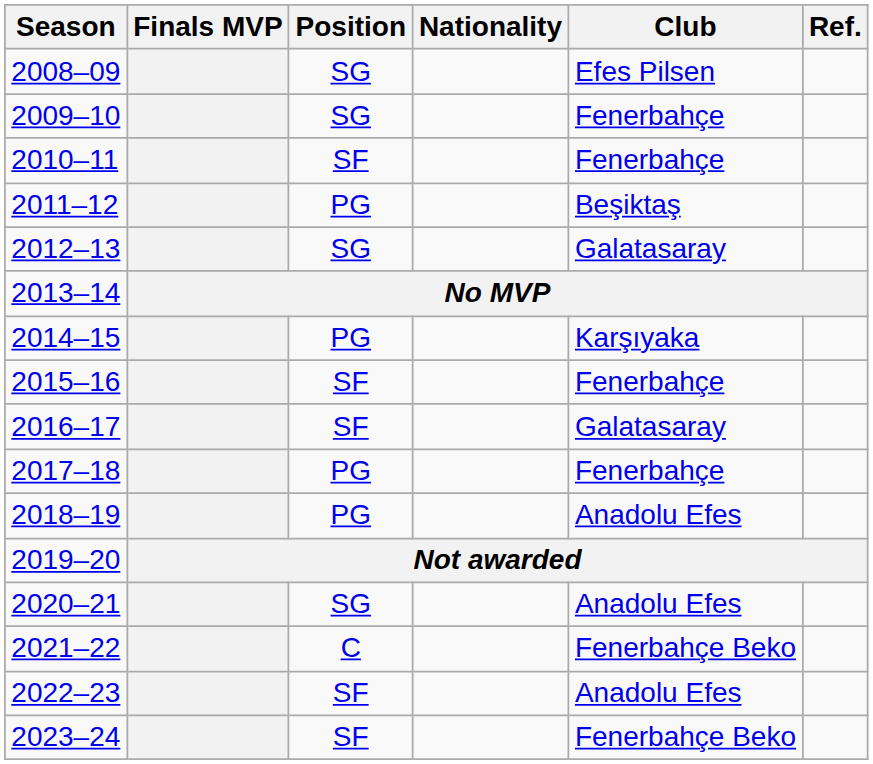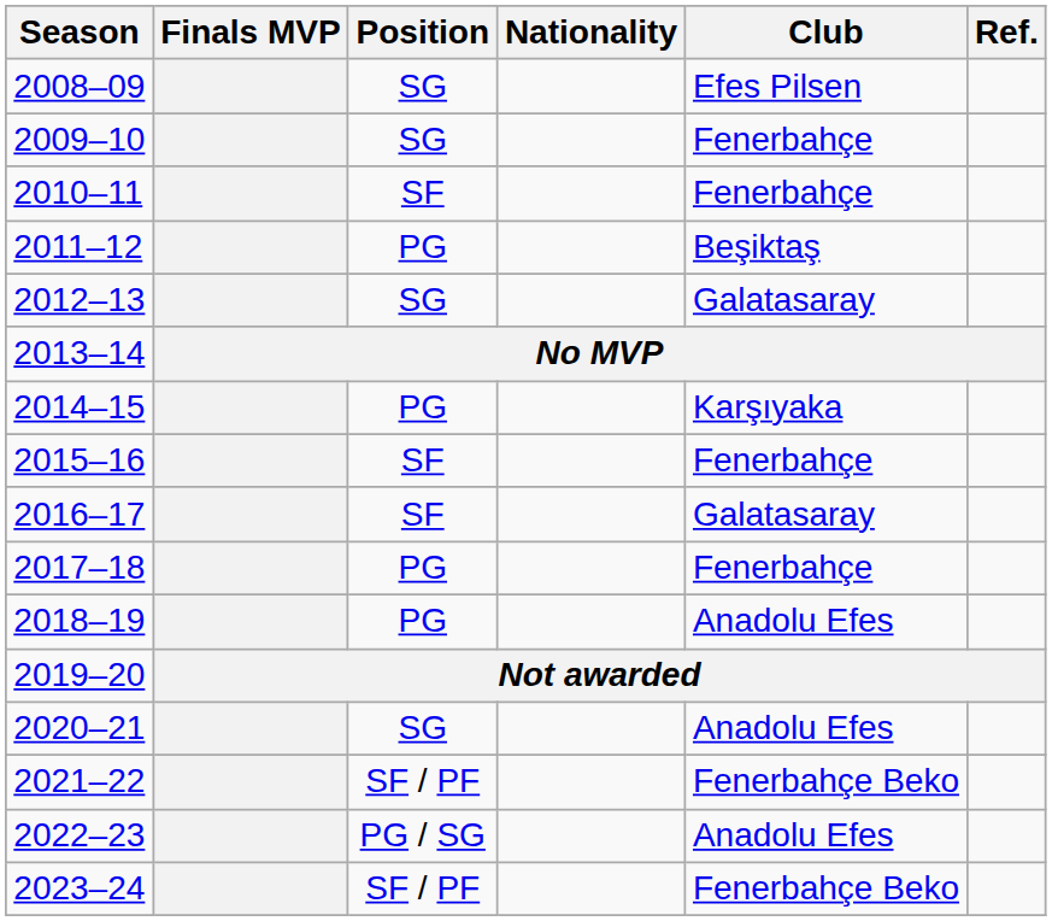 <table class="wikitable sortable plainrowheaders">
 <tr>
 <th scope="col">Season</th>
 <th scope="col">Finals MVP</th>
 <th scope="col">Position</th>
 <th scope="col">Nationality</th>
 <th scope="col">Club</th>
 <th scope="col">Ref.</th>
 </tr>
 <tr>
 <td><a href='#'>2008–09</a></td>
 <th scope="row"></th>
 <td style="text-align:center;"><a href='#'>SG</a></td>
 <td></td>
 <td><a href='#'>Efes Pilsen</a></td>
 <td></td>
 </tr>
 <tr>
 <td><a href='#'>2009–10</a></td>
 <th scope="row"></th>
 <td style="text-align:center;"><a href='#'>SG</a></td>
 <td></td>
 <td><a href='#'>Fenerbahçe</a></td>
 <td></td>
 </tr>
 <tr>
 <td><a href='#'>2010–11</a></td>
 <th scope="row"></th>
 <td style="text-align:center;"><a href='#'>SF</a></td>
 <td></td>
 <td><a href='#'>Fenerbahçe</a></td>
 <td></td>
 </tr>
 <tr>
 <td><a href='#'>2011–12</a></td>
 <th scope="row"></th>
 <td style="text-align:center;"><a href='#'>PG</a></td>
 <td></td>
 <td><a href='#'>Beşiktaş</a></td>
 <td></td>
 </tr>
 <tr>
 <td><a href='#'>2012–13</a></td>
 <th scope="row"></th>
 <td style="text-align:center;"><a href='#'>SG</a></td>
 <td></td>
 <td><a href='#'>Galatasaray</a></td>
 <td></td>
 </tr>
 <tr>
 <td><a href='#'>2013–14</a></td>
 <th scope="row" colspan="5" style="text-align:center;"><em>No MVP</em> </th>
 </tr>
 <tr>
 <td><a href='#'>2014–15</a></td>
 <th scope="row"></th>
 <td style="text-align:center;"><a href='#'>PG</a></td>
 <td></td>
 <td><a href='#'>Karşıyaka</a></td>
 <td></td>
 </tr>
 <tr>
 <td><a href='#'>2015–16</a></td>
 <th scope="row"></th>
 <td style="text-align:center;"><a href='#'>SF</a></td>
 <td></td>
 <td><a href='#'>Fenerbahçe</a></td>
 <td></td>
 </tr>
 <tr>
 <td><a href='#'>2016–17</a></td>
 <th scope="row"></th>
 <td style="text-align:center;"><a href='#'>SF</a></td>
 <td></td>
 <td><a href='#'>Galatasaray</a></td>
 <td></td>
 </tr>
 <tr>
 <td><a href='#'>2017–18</a></td>
 <th scope="row"></th>
 <td style="text-align:center;"><a href='#'>PG</a></td>
 <td></td>
 <td><a href='#'>Fenerbahçe</a></td>
 <td style="text-align:center;"></td>
 </tr>
 <tr>
 <td><a href='#'>2018–19</a></td>
 <th scope="row"></th>
 <td style="text-align:center;"><a href='#'>PG</a></td>
 <td></td>
 <td><a href='#'>Anadolu Efes</a></td>
 <td style="text-align:center;"></td>
 </tr>
 <tr>
 <td><a href='#'>2019–20</a></td>
 <th scope="row" colspan="5" style="text-align:center;"><em>Not awarded</em> </th>
 </tr>
 <tr>
 <td><a href='#'>2020–21</a></td>
 <th scope="row"></th>
 <td style="text-align:center;"><a href='#'>SG</a></td>
 <td></td>
 <td><a href='#'>Anadolu Efes</a></td>
 <td style="text-align:center;"></td>
 </tr>
 <tr>
 <td><a href='#'>2021–22</a></td>
 <th scope="row"></th>
-<td style="text-align:center;"><a href='#'>C</a></td>
+<td style="text-align:center;"><a href='#'>SF</a> / <a href='#'>PF</a></td>
 <td></td>
 <td><a href='#'>Fenerbahçe Beko</a></td>
 <td style="text-align:center;"></td>
 </tr>
 <tr>
 <td><a href='#'>2022–23</a></td>
 <th scope="row"></th>
-<td style="text-align:center;"><a href='#'>SF</a></td>
+<td style="text-align:center;"><a href='#'>PG</a> / <a href='#'>SG</a></td>
 <td></td>
 <td><a href='#'>Anadolu Efes</a></td>
 <td style="text-align:center;"></td>
 </tr>
 <tr>
 <td><a href='#'>2023–24</a></td>
 <th scope="row"></th>
-<td style="text-align:center;"><a href='#'>SF</a></td>
+<td style="text-align:center;"><a href='#'>SF</a> / <a href='#'>PF</a></td>
 <td></td>
 <td><a href='#'>Fenerbahçe Beko</a></td>
 <td style="text-align:center;"></td>
 </tr>
 </table>
